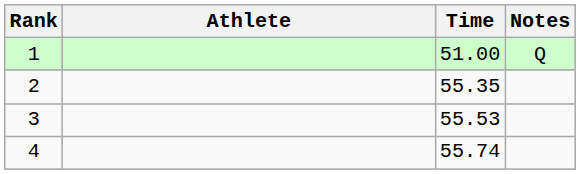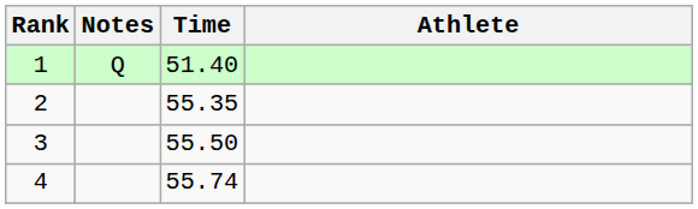 <table class="wikitable" style="text-align:center">
 <tr>
 <th>Rank</th>
+<th>Notes</th>
+<th>Time</th>
 <th Style="width:18em">Athlete</th>
-<th>Time</th>
-<th>Notes</th>
 </tr>
 <tr style="background:#cfc">
 <td>1</td>
+<td>Q</td>
+<td>51.40</td>
 <td style="text-align:left"></td>
-<td>51.00</td>
-<td>Q</td>
 </tr>
 <tr>
 <td>2</td>
+<td></td>
+<td>55.35</td>
 <td style="text-align:left"></td>
-<td>55.35</td>
-<td></td>
 </tr>
 <tr>
 <td>3</td>
+<td></td>
+<td>55.50</td>
 <td style="text-align:left"></td>
-<td>55.53</td>
-<td></td>
 </tr>
 <tr>
 <td>4</td>
+<td></td>
+<td>55.74</td>
 <td style="text-align:left"></td>
-<td>55.74</td>
-<td></td>
 </tr>
 </table>
